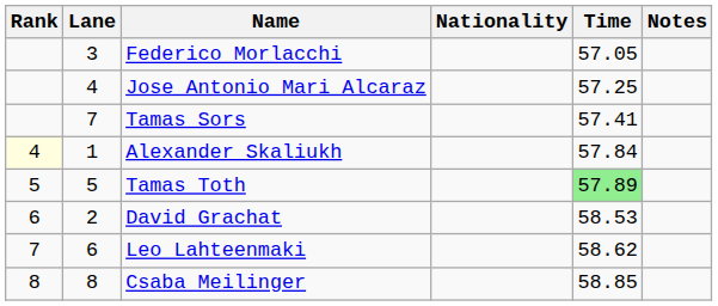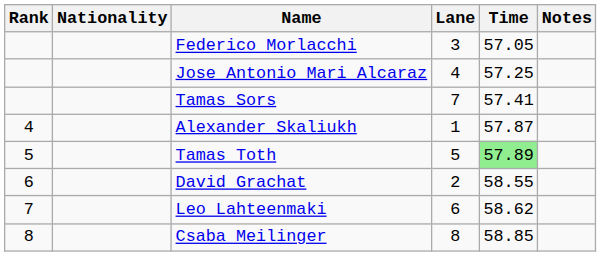 <table class="wikitable sortable" style="text-align:center">
 <tr>
 <th>Rank</th>
+<th>Nationality</th>
+<th>Name</th>
 <th>Lane</th>
-<th>Name</th>
-<th>Nationality</th>
 <th>Time</th>
 <th>Notes</th>
 </tr>
 <tr>
 <td></td>
+<td align=left></td>
+<td align=left><a href='#'>Federico Morlacchi</a></td>
 <td>3</td>
-<td align=left><a href='#'>Federico Morlacchi</a></td>
-<td align=left></td>
 <td>57.05</td>
 <td></td>
 </tr>
 <tr>
 <td></td>
+<td align=left></td>
+<td align=left><a href='#'>Jose Antonio Mari Alcaraz</a></td>
 <td>4</td>
-<td align=left><a href='#'>Jose Antonio Mari Alcaraz</a></td>
-<td align=left></td>
 <td>57.25</td>
 <td></td>
 </tr>
 <tr>
 <td></td>
+<td align=left></td>
+<td align=left><a href='#'>Tamas Sors</a></td>
 <td>7</td>
-<td align=left><a href='#'>Tamas Sors</a></td>
-<td align=left></td>
 <td>57.41</td>
 <td></td>
 </tr>
 <tr>
-<td style="background: lightyellow;">4</td>
+<td>4</td>
+<td align=left></td>
+<td align=left><a href='#'>Alexander Skaliukh</a></td>
 <td>1</td>
-<td align=left><a href='#'>Alexander Skaliukh</a></td>
-<td align=left></td>
-<td>57.84</td>
+<td>57.87</td>
 <td></td>
 </tr>
 <tr>
 <td>5</td>
+<td align=left></td>
+<td align=left><a href='#'>Tamas Toth</a></td>
 <td>5</td>
-<td align=left><a href='#'>Tamas Toth</a></td>
-<td align=left></td>
 <td style="background: lightgreen;">57.89</td>
 <td></td>
 </tr>
 <tr>
 <td>6</td>
+<td align=left></td>
+<td align=left><a href='#'>David Grachat</a></td>
 <td>2</td>
-<td align=left><a href='#'>David Grachat</a></td>
-<td align=left></td>
-<td>58.53</td>
+<td>58.55</td>
 <td></td>
 </tr>
 <tr>
 <td>7</td>
+<td align=left></td>
+<td align=left><a href='#'>Leo Lahteenmaki</a></td>
 <td>6</td>
-<td align=left><a href='#'>Leo Lahteenmaki</a></td>
-<td align=left></td>
 <td>58.62</td>
 <td></td>
 </tr>
 <tr>
 <td>8</td>
+<td align=left></td>
+<td align=left><a href='#'>Csaba Meilinger</a></td>
 <td>8</td>
-<td align=left><a href='#'>Csaba Meilinger</a></td>
-<td align=left></td>
 <td>58.85</td>
 <td></td>
 </tr>
 </table>
